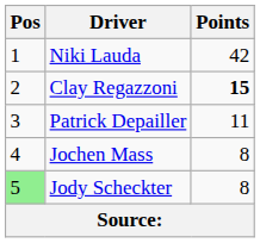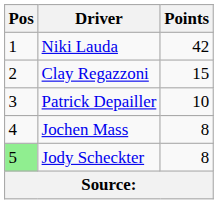 <table class="wikitable" style="font-size: 95%;">
 <tr>
 <th>Pos</th>
 <th>Driver</th>
 <th>Points</th>
 </tr>
 <tr>
 <td>1</td>
 <td> <a href='#'>Niki Lauda</a></td>
 <td align="right">42</td>
 </tr>
 <tr>
 <td>2</td>
 <td> <a href='#'>Clay Regazzoni</a></td>
-<td align="right"><strong>15</strong></td>
+<td align="right">15</td>
 </tr>
 <tr>
 <td>3</td>
 <td> <a href='#'>Patrick Depailler</a></td>
-<td align="right">11</td>
+<td align="right">10</td>
 </tr>
 <tr>
 <td>4</td>
 <td> <a href='#'>Jochen Mass</a></td>
 <td align="right">8</td>
 </tr>
 <tr>
 <td style="background: lightgreen;">5</td>
 <td> <a href='#'>Jody Scheckter</a></td>
 <td align="right">8</td>
 </tr>
 <tr>
 <th colspan=4>Source:</th>
 </tr>
 </table>
